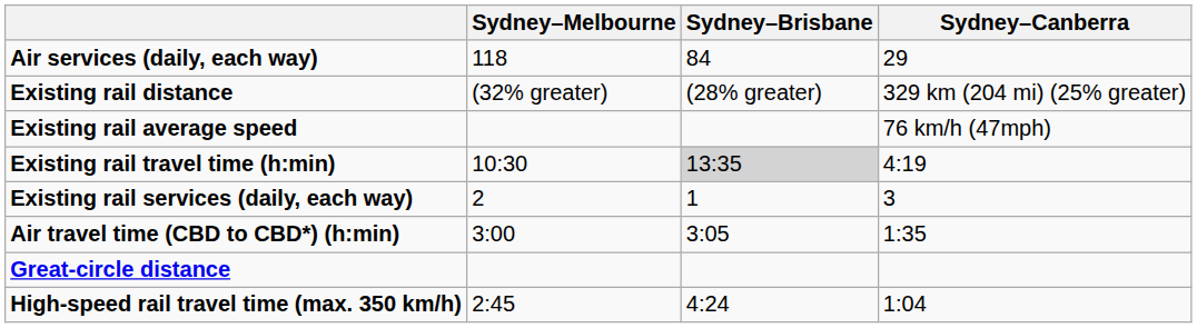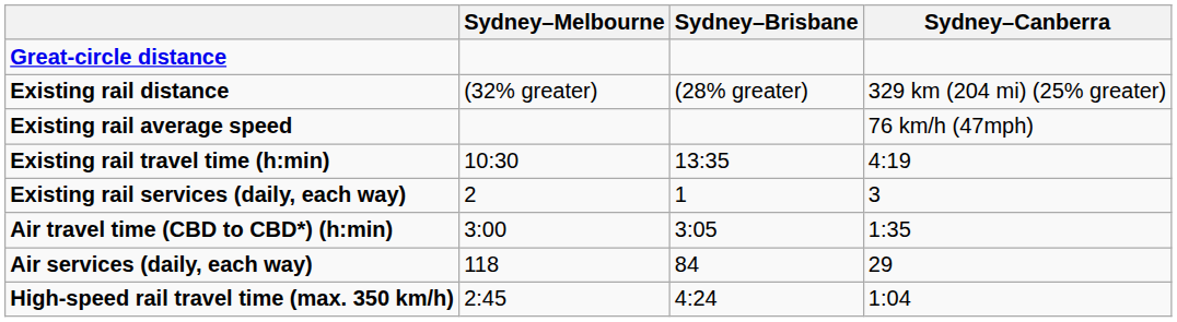 <table class="wikitable">
 <tr>
 <th></th>
 <th>Sydney–Melbourne</th>
 <th>Sydney–Brisbane</th>
 <th>Sydney–Canberra</th>
 </tr>
 <tr>
-<td><strong>Air services (daily, each way)</strong></td>
-<td>118</td>
-<td>84</td>
-<td>29</td>
+<td><strong><a href='#'>Great-circle distance</a></strong></td>
+<td></td>
+<td></td>
+<td></td>
 </tr>
 <tr>
 <td><strong>Existing rail distance</strong></td>
 <td> (32% greater)</td>
 <td> (28% greater)</td>
 <td>329 km     (204 mi) (25% greater)</td>
 </tr>
 <tr>
 <td><strong>Existing rail average speed</strong></td>
 <td></td>
 <td></td>
 <td>76 km/h (47mph)</td>
 </tr>
 <tr>
 <td><strong>Existing rail travel time (h:min)</strong></td>
 <td>10:30</td>
-<td style="background: lightgrey;">13:35</td>
+<td>13:35</td>
 <td>4:19</td>
 </tr>
 <tr>
 <td><strong>Existing rail services (daily, each way)</strong></td>
 <td>2</td>
 <td>1</td>
 <td>3</td>
 </tr>
 <tr>
 <td><strong>Air travel time (CBD to CBD*) (h:min)</strong></td>
 <td>3:00</td>
 <td>3:05</td>
 <td>1:35</td>
 </tr>
 <tr>
-<td><strong><a href='#'>Great-circle distance</a></strong></td>
-<td></td>
-<td></td>
-<td></td>
+<td><strong>Air services (daily, each way)</strong></td>
+<td>118</td>
+<td>84</td>
+<td>29</td>
 </tr>
 <tr>
 <td><strong>High-speed rail travel time (max. 350 km/h)</strong></td>
 <td>2:45</td>
 <td>4:24</td>
 <td>1:04</td>
 </tr>
 </table>
